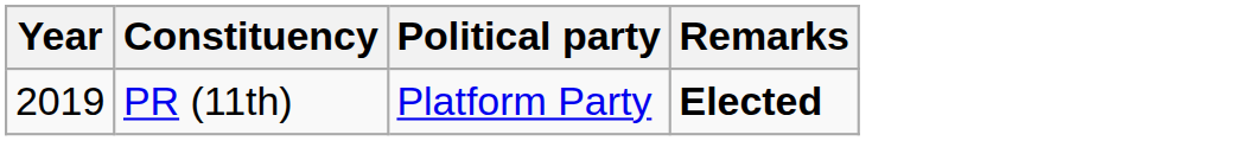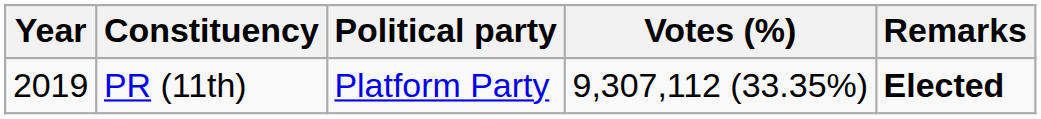 <table class="wikitable">
 <tr>
 <th>Year</th>
 <th>Constituency</th>
 <th>Political party</th>
+<th>Votes (%)</th>
 <th>Remarks</th>
 </tr>
 <tr>
 <td>2019</td>
 <td><a href='#'>PR</a> (11th)</td>
 <td><a href='#'>Platform Party</a></td>
+<td>9,307,112 (33.35%)</td>
 <td><strong>Elected</strong></td>
 </tr>
 </table>
